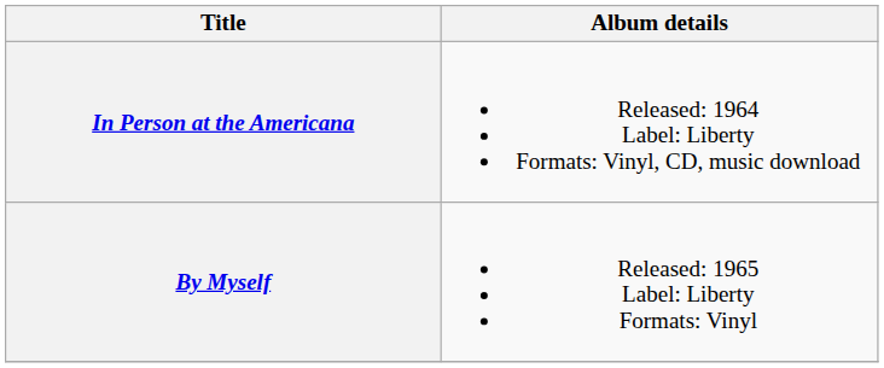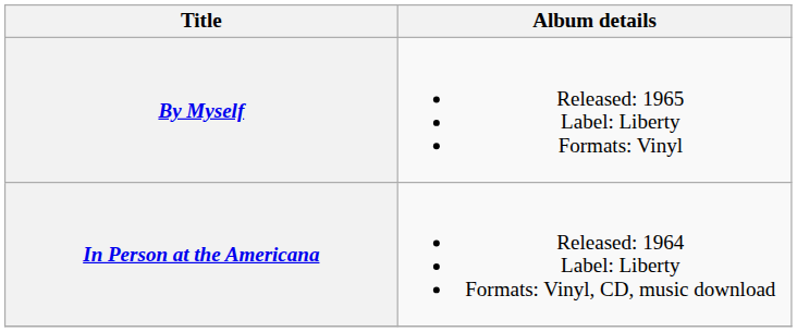 <table class="wikitable plainrowheaders" style="text-align:center;">
 <tr>
 <th scope="col" style="width:19em;">Title</th>
 <th scope="col" style="width:19em;">Album details</th>
 </tr>
 <tr>
+<th scope="row"><em><a href='#'>By Myself</a></em></th>
+<td><br><ul><li>Released: 1965</li><li>Label: Liberty</li><li>Formats: Vinyl</li></ul></td>
+</tr>
+<tr>
 <th scope="row"><em><a href='#'>In Person at the Americana</a></em></th>
 <td><br><ul><li>Released: 1964</li><li>Label: Liberty</li><li>Formats: Vinyl, CD, music download</li></ul></td>
 </tr>
 <tr>
-<th scope="row"><em><a href='#'>By Myself</a></em></th>
-<td><br><ul><li>Released: 1965</li><li>Label: Liberty</li><li>Formats: Vinyl</li></ul></td>
-</tr>
-<tr>
 </tr>
 </table>
